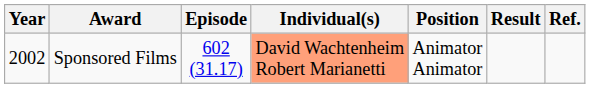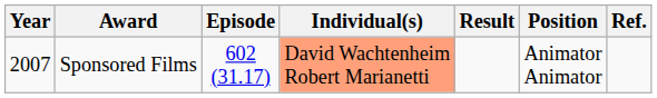 <table class="wikitable">
 <tr>
 <th>Year</th>
 <th>Award</th>
 <th>Episode</th>
 <th>Individual(s)</th>
+<th>Result</th>
 <th>Position</th>
-<th>Result</th>
 <th>Ref.</th>
 </tr>
 <tr>
-<td>2002</td>
+<td>2007</td>
 <td>Sponsored Films</td>
 <td align="center"><a href='#'>602 <br> (31.17)</a></td>
 <td style="background: lightsalmon;">David Wachtenheim <br> Robert Marianetti</td>
+<td></td>
 <td>Animator <br> Animator</td>
-<td></td>
 <td align="center"></td>
 </tr>
 </table>
